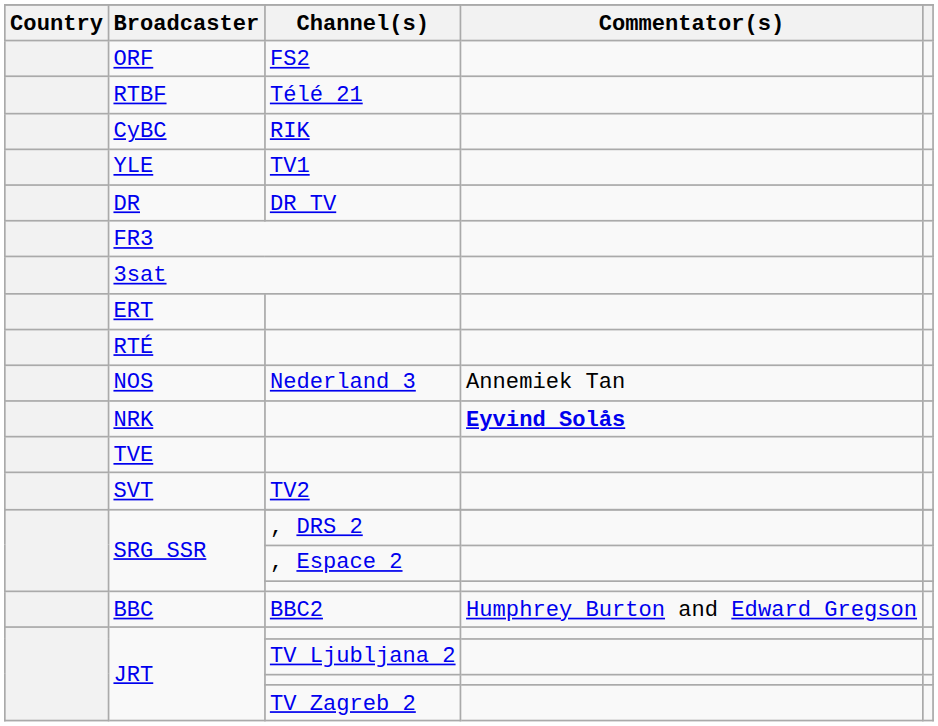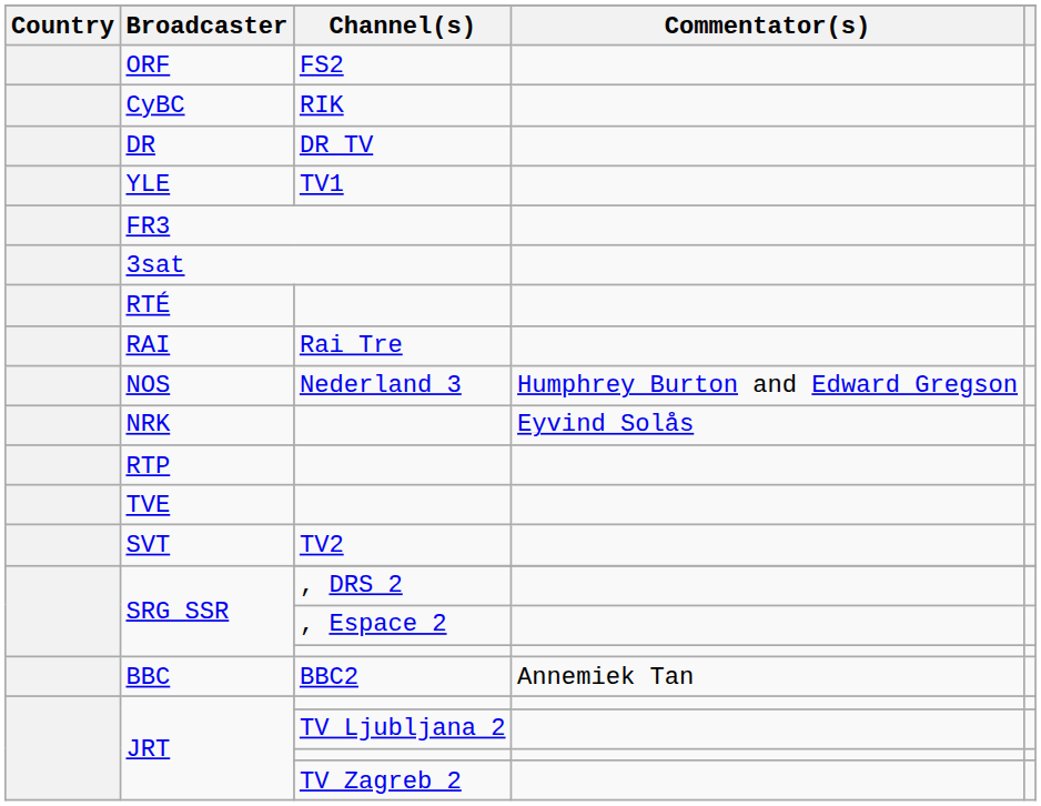 <table class="wikitable plainrowheaders">
 <tr>
 </tr>
 <tr>
 <th scope="col">Country</th>
 <th scope="col">Broadcaster</th>
 <th scope="col">Channel(s)</th>
 <th scope="col">Commentator(s)</th>
 <th scope="col"></th>
 </tr>
 <tr>
 <th scope="row"></th>
 <td><a href='#'>ORF</a></td>
 <td><a href='#'>FS2</a></td>
 <td></td>
 <td style="text-align:center"></td>
 </tr>
 <tr>
 <th scope="row"></th>
-<td><a href='#'>RTBF</a></td>
-<td><a href='#'>Télé 21</a></td>
-<td></td>
-<td style="text-align:center"></td>
-</tr>
-<tr>
-<th scope="row"></th>
 <td><a href='#'>CyBC</a></td>
 <td><a href='#'>RIK</a></td>
 <td></td>
 <td style="text-align:center"></td>
 </tr>
 <tr>
 <th scope="row"></th>
-<td><a href='#'>YLE</a></td>
-<td><a href='#'>TV1</a></td>
+<td><a href='#'>DR</a></td>
+<td><a href='#'>DR TV</a></td>
 <td></td>
 <td style="text-align:center"></td>
 </tr>
 <tr>
 <th scope="row"></th>
-<td><a href='#'>DR</a></td>
-<td><a href='#'>DR TV</a></td>
+<td><a href='#'>YLE</a></td>
+<td><a href='#'>TV1</a></td>
 <td></td>
 <td style="text-align:center"></td>
 </tr>
 <tr>
 <th scope="row"></th>
 <td colspan="2"><a href='#'>FR3</a></td>
 <td></td>
 <td style="text-align:center"></td>
 </tr>
 <tr>
 <th scope="row"></th>
 <td colspan="2"><a href='#'>3sat</a></td>
 <td></td>
 <td style="text-align:center"></td>
 </tr>
 <tr>
 <th scope="row"></th>
-<td><a href='#'>ERT</a></td>
-<td></td>
-<td></td>
-<td></td>
-</tr>
-<tr>
-<th scope="row"></th>
 <td><a href='#'>RTÉ</a></td>
 <td></td>
 <td></td>
 <td></td>
 </tr>
 <tr>
 <th scope="row"></th>
+<td><a href='#'>RAI</a></td>
+<td><a href='#'>Rai Tre</a></td>
+<td></td>
+<td></td>
+</tr>
+<tr>
+<th scope="row"></th>
 <td><a href='#'>NOS</a></td>
 <td><a href='#'>Nederland 3</a></td>
-<td>Annemiek Tan</td>
+<td><a href='#'>Humphrey Burton</a> and <a href='#'>Edward Gregson</a></td>
 <td style="text-align:center"></td>
 </tr>
 <tr>
 <th scope="row"></th>
 <td><a href='#'>NRK</a></td>
 <td></td>
-<td><strong><a href='#'>Eyvind Solås</a></strong></td>
+<td><a href='#'>Eyvind Solås</a></td>
 <td style="text-align:center"></td>
+</tr>
+<tr>
+<th scope="row"></th>
+<td><a href='#'>RTP</a></td>
+<td></td>
+<td></td>
+<td></td>
 </tr>
 <tr>
 <th scope="row"></th>
 <td><a href='#'>TVE</a></td>
 <td></td>
 <td></td>
 <td></td>
 </tr>
 <tr>
 <th scope="row"></th>
 <td><a href='#'>SVT</a></td>
 <td><a href='#'>TV2</a></td>
 <td></td>
 <td style="text-align:center"></td>
 </tr>
 <tr>
 <th scope="row" rowspan="4"></th>
 <td rowspan="4"><a href='#'>SRG SSR</a></td>
 </tr>
 <tr>
 <td>, <a href='#'>DRS 2</a></td>
 <td></td>
 <td style="text-align:center"></td>
 </tr>
 <tr>
 <td>, <a href='#'>Espace 2</a></td>
 <td></td>
 <td style="text-align:center"></td>
 </tr>
 <tr>
 <td></td>
 <td></td>
 <td style="text-align:center"></td>
 </tr>
 <tr>
 <th scope="row"></th>
 <td><a href='#'>BBC</a></td>
 <td><a href='#'>BBC2</a></td>
-<td><a href='#'>Humphrey Burton</a> and <a href='#'>Edward Gregson</a></td>
+<td>Annemiek Tan</td>
 <td style="text-align:center"></td>
 </tr>
 <tr>
 <th scope="row" rowspan="4"></th>
 <td rowspan="4"><a href='#'>JRT</a></td>
 <td></td>
 <td></td>
 <td style="text-align:center"></td>
 </tr>
 <tr>
 <td><a href='#'>TV Ljubljana 2</a></td>
 <td></td>
 <td style="text-align:center"></td>
 </tr>
 <tr>
 <td></td>
 <td></td>
 <td style="text-align:center"></td>
 </tr>
 <tr>
 <td><a href='#'>TV Zagreb 2</a></td>
 <td></td>
 <td style="text-align:center"></td>
 </tr>
 </table>
